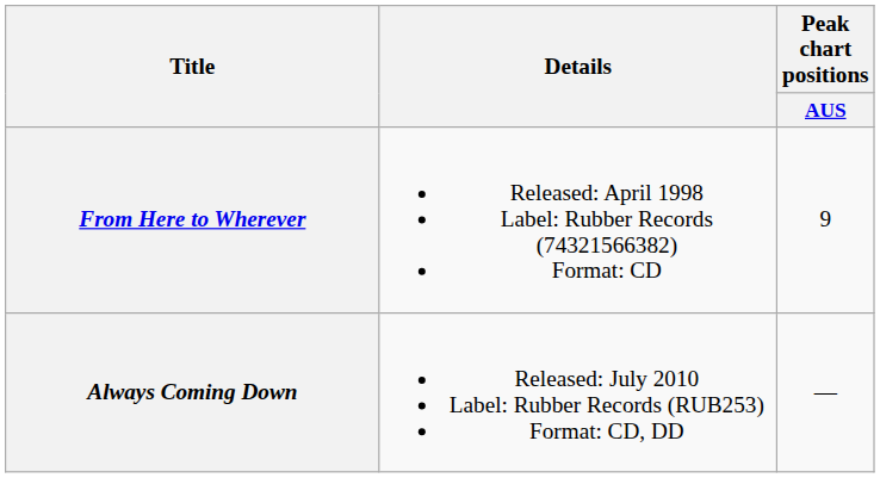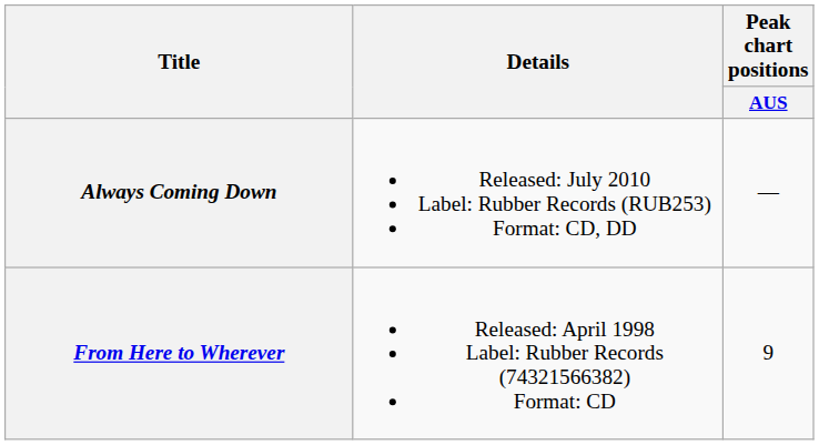 <table class="wikitable plainrowheaders" style="text-align:center;" border="1">
 <tr>
 <th scope="col" rowspan="2" style="width:16em;">Title</th>
 <th scope="col" rowspan="2" style="width:17em;">Details</th>
 <th scope="col" colspan="1">Peak chart positions</th>
 </tr>
 <tr>
 <th scope="col" style="width:3em;font-size:90%;"><a href='#'>AUS</a><br></th>
 </tr>
 <tr>
+<th scope="row"><em>Always Coming Down</em></th>
+<td><br><ul><li>Released: July 2010</li><li>Label: Rubber Records (RUB253)</li><li>Format: CD, DD</li></ul></td>
+<td>—</td>
+</tr>
+<tr>
 <th scope="row"><em><a href='#'>From Here to Wherever</a></em></th>
 <td><br><ul><li>Released: April 1998</li><li>Label: Rubber Records	(74321566382)</li><li>Format: CD</li></ul></td>
 <td>9</td>
 </tr>
-<tr>
-<th scope="row"><em>Always Coming Down</em></th>
-<td><br><ul><li>Released: July 2010</li><li>Label: Rubber Records (RUB253)</li><li>Format: CD, DD</li></ul></td>
-<td>—</td>
-</tr>
 </table>
